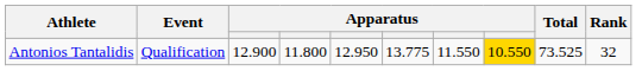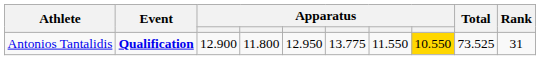 <table class="wikitable" style="font-size:90%">
 <tr>
 <th rowspan=2>Athlete</th>
 <th rowspan=2>Event</th>
 <th colspan =6>Apparatus</th>
 <th rowspan=2>Total</th>
 <th rowspan=2>Rank</th>
 </tr>
 <tr style="font-size:95%">
 <th></th>
 <th></th>
 <th></th>
 <th></th>
 <th></th>
 <th></th>
 </tr>
 <tr align=center>
 <td align=left><a href='#'>Antonios Tantalidis</a></td>
-<td align=left><a href='#'>Qualification</a></td>
+<td align=left><strong><a href='#'>Qualification</a></strong></td>
 <td>12.900</td>
 <td>11.800</td>
 <td>12.950</td>
 <td>13.775</td>
 <td>11.550</td>
 <td style="background: gold;">10.550</td>
 <td>73.525</td>
-<td>32</td>
+<td>31</td>
 </tr>
 </table>
